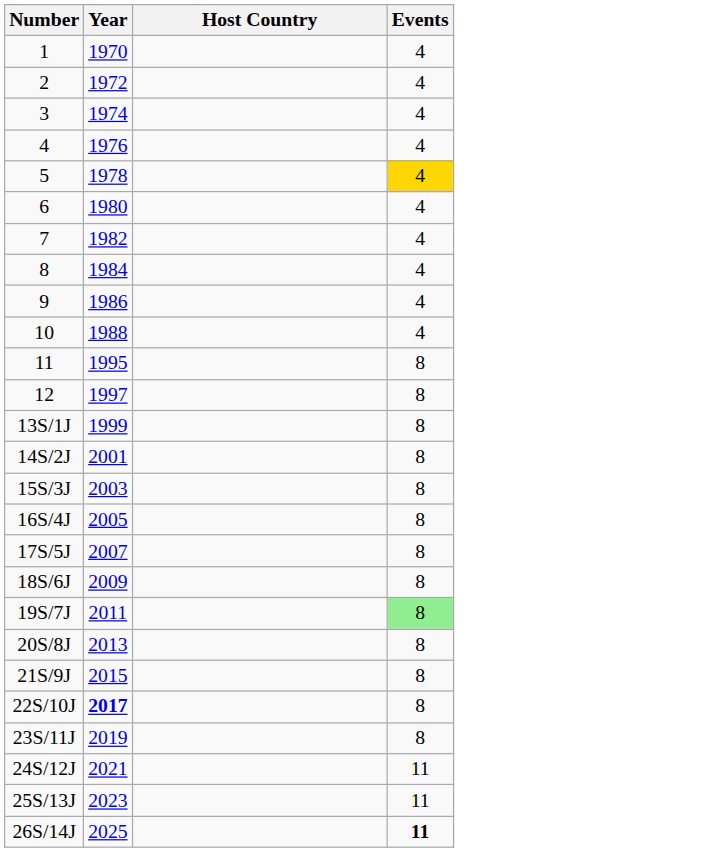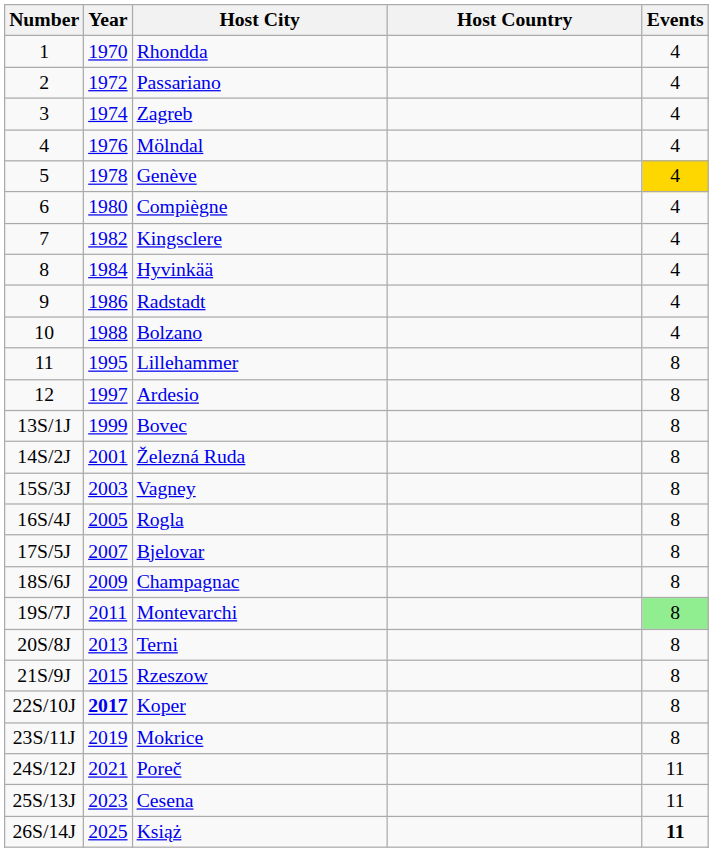 <table class="wikitable" style="text-align:center; font-size:100%">
 <tr>
 <th width=30>Number</th>
 <th width=30>Year</th>
+<th width=200>Host City</th>
 <th width=200>Host Country</th>
 <th width=30>Events</th>
 </tr>
 <tr>
 <td align=center>1</td>
 <td><a href='#'>1970</a></td>
+<td align=left><a href='#'>Rhondda</a></td>
 <td align=left></td>
 <td>4</td>
 </tr>
 <tr>
 <td align=center>2</td>
 <td><a href='#'>1972</a></td>
+<td align=left><a href='#'>Passariano</a></td>
 <td align=left></td>
 <td>4</td>
 </tr>
 <tr>
 <td align=center>3</td>
 <td><a href='#'>1974</a></td>
+<td align=left><a href='#'>Zagreb</a></td>
 <td align=left></td>
 <td>4</td>
 </tr>
 <tr>
 <td align=center>4</td>
 <td><a href='#'>1976</a></td>
+<td align=left><a href='#'>Mölndal</a></td>
 <td align=left></td>
 <td>4</td>
 </tr>
 <tr>
 <td align=center>5</td>
 <td><a href='#'>1978</a></td>
+<td align=left><a href='#'>Genève</a></td>
 <td align=left></td>
 <td style="background: gold;">4</td>
 </tr>
 <tr>
 <td align=center>6</td>
 <td><a href='#'>1980</a></td>
+<td align=left><a href='#'>Compiègne</a></td>
 <td align=left></td>
 <td>4</td>
 </tr>
 <tr>
 <td align=center>7</td>
 <td><a href='#'>1982</a></td>
+<td align=left><a href='#'>Kingsclere</a></td>
 <td align=left></td>
 <td>4</td>
 </tr>
 <tr>
 <td align=center>8</td>
 <td><a href='#'>1984</a></td>
+<td align=left><a href='#'>Hyvinkää</a></td>
 <td align=left></td>
 <td>4</td>
 </tr>
 <tr>
 <td align=center>9</td>
 <td><a href='#'>1986</a></td>
+<td align=left><a href='#'>Radstadt</a></td>
 <td align=left></td>
 <td>4</td>
 </tr>
 <tr>
 <td align=center>10</td>
 <td><a href='#'>1988</a></td>
+<td align=left><a href='#'>Bolzano</a></td>
 <td align=left></td>
 <td>4</td>
 </tr>
 <tr>
 <td align=center>11</td>
 <td><a href='#'>1995</a></td>
+<td align=left><a href='#'>Lillehammer</a></td>
 <td align=left></td>
 <td>8</td>
 </tr>
 <tr>
 <td align=center>12</td>
 <td><a href='#'>1997</a></td>
+<td align=left><a href='#'>Ardesio</a></td>
 <td align=left></td>
 <td>8</td>
 </tr>
 <tr>
 <td align=center>13S/1J</td>
 <td><a href='#'>1999</a></td>
+<td align=left><a href='#'>Bovec</a></td>
 <td align=left></td>
 <td>8</td>
 </tr>
 <tr>
 <td align=center>14S/2J</td>
 <td><a href='#'>2001</a></td>
+<td align=left><a href='#'>Železná Ruda</a></td>
 <td align=left></td>
 <td>8</td>
 </tr>
 <tr>
 <td align=center>15S/3J</td>
 <td><a href='#'>2003</a></td>
+<td align=left><a href='#'>Vagney</a></td>
 <td align=left></td>
 <td>8</td>
 </tr>
 <tr>
 <td align=center>16S/4J</td>
 <td><a href='#'>2005</a></td>
+<td align=left><a href='#'>Rogla</a></td>
 <td align=left></td>
 <td>8</td>
 </tr>
 <tr>
 <td align=center>17S/5J</td>
 <td><a href='#'>2007</a></td>
+<td align=left><a href='#'>Bjelovar</a></td>
 <td align=left></td>
 <td>8</td>
 </tr>
 <tr>
 <td align=center>18S/6J</td>
 <td><a href='#'>2009</a></td>
+<td align=left><a href='#'>Champagnac</a></td>
 <td align=left></td>
 <td>8</td>
 </tr>
 <tr>
 <td align=center>19S/7J</td>
 <td><a href='#'>2011</a></td>
+<td align=left><a href='#'>Montevarchi</a></td>
 <td align=left></td>
 <td style="background: lightgreen;">8</td>
 </tr>
 <tr>
 <td align=center>20S/8J</td>
 <td><a href='#'>2013</a></td>
+<td align=left><a href='#'>Terni</a></td>
 <td align=left></td>
 <td>8</td>
 </tr>
 <tr>
 <td align=center>21S/9J</td>
 <td><a href='#'>2015</a></td>
+<td align=left><a href='#'>Rzeszow</a></td>
 <td align=left></td>
 <td>8</td>
 </tr>
 <tr>
 <td align=center>22S/10J</td>
 <td><strong><a href='#'>2017</a></strong></td>
+<td align=left><a href='#'>Koper</a></td>
 <td align=left></td>
 <td>8</td>
 </tr>
 <tr>
 <td align=center>23S/11J</td>
 <td><a href='#'>2019</a></td>
+<td align=left><a href='#'>Mokrice</a></td>
 <td align=left></td>
 <td>8</td>
 </tr>
 <tr>
 <td align=center>24S/12J</td>
 <td><a href='#'>2021</a></td>
+<td align=left><a href='#'>Poreč</a></td>
 <td align=left></td>
 <td>11</td>
 </tr>
 <tr>
 <td align=center>25S/13J</td>
 <td><a href='#'>2023</a></td>
+<td align=left><a href='#'>Cesena</a></td>
 <td align=left></td>
 <td>11</td>
 </tr>
 <tr>
 <td align=center>26S/14J</td>
 <td><a href='#'>2025</a></td>
+<td align=left><a href='#'>Książ</a></td>
 <td align=left></td>
 <td><strong>11</strong></td>
 </tr>
 </table>
